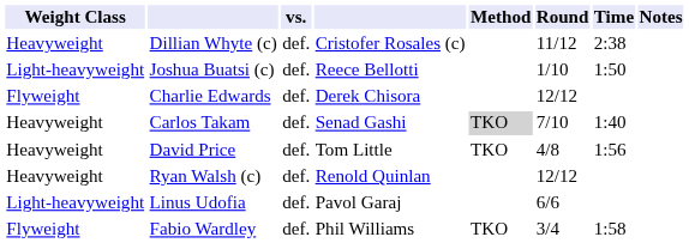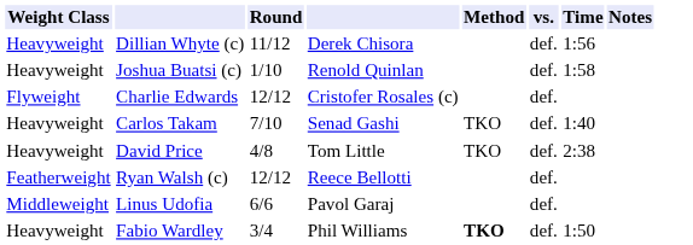 <table class="toccolours" style="font-size: 85%;">
 <tr>
 <th style="background:#e6e8fa; color:#000; text-align:center;">Weight Class</th>
 <th style="background:#e6e8fa; color:#000; text-align:center;"></th>
-<th style="background:#e6e8fa; color:#000; text-align:center;">vs.</th>
+<th style="background:#e6e8fa; color:#000; text-align:center;">Round</th>
 <th style="background:#e6e8fa; color:#000; text-align:center;"></th>
 <th style="background:#e6e8fa; color:#000; text-align:center;">Method</th>
-<th style="background:#e6e8fa; color:#000; text-align:center;">Round</th>
+<th style="background:#e6e8fa; color:#000; text-align:center;">vs.</th>
 <th style="background:#e6e8fa; color:#000; text-align:center;">Time</th>
 <th style="background:#e6e8fa; color:#000; text-align:center;">Notes</th>
 </tr>
 <tr>
 <td><a href='#'>Heavyweight</a></td>
 <td><a href='#'>Dillian Whyte</a> (c)</td>
+<td>11/12</td>
+<td><a href='#'>Derek Chisora</a></td>
+<td></td>
 <td>def.</td>
-<td><a href='#'>Cristofer Rosales</a> (c)</td>
-<td></td>
-<td>11/12</td>
-<td>2:38</td>
+<td>1:56</td>
 <td></td>
 </tr>
 <tr>
-<td><a href='#'>Light-heavyweight</a></td>
+<td>Heavyweight</td>
 <td><a href='#'>Joshua Buatsi</a> (c)</td>
+<td>1/10</td>
+<td><a href='#'>Renold Quinlan</a></td>
+<td></td>
 <td>def.</td>
-<td><a href='#'>Reece Bellotti</a></td>
-<td></td>
-<td>1/10</td>
-<td>1:50</td>
+<td>1:58</td>
 <td></td>
 </tr>
 <tr>
 <td><a href='#'>Flyweight</a></td>
 <td><a href='#'>Charlie Edwards</a></td>
+<td>12/12</td>
+<td><a href='#'>Cristofer Rosales</a> (c)</td>
+<td></td>
 <td>def.</td>
-<td><a href='#'>Derek Chisora</a></td>
-<td></td>
-<td>12/12</td>
 <td></td>
 <td></td>
 </tr>
 <tr>
 <td>Heavyweight</td>
 <td><a href='#'>Carlos Takam</a></td>
+<td>7/10</td>
+<td><a href='#'>Senad Gashi</a></td>
+<td>TKO</td>
 <td>def.</td>
-<td><a href='#'>Senad Gashi</a></td>
-<td style="background: lightgrey;">TKO</td>
-<td>7/10</td>
 <td>1:40</td>
 <td></td>
 </tr>
 <tr>
 <td>Heavyweight</td>
 <td><a href='#'>David Price</a></td>
-<td>def.</td>
+<td>4/8</td>
 <td>Tom Little</td>
 <td>TKO</td>
-<td>4/8</td>
-<td>1:56</td>
+<td>def.</td>
+<td>2:38</td>
+<td></td>
+</tr>
+<tr>
+<td><a href='#'>Featherweight</a></td>
+<td><a href='#'>Ryan Walsh</a> (c)</td>
+<td>12/12</td>
+<td><a href='#'>Reece Bellotti</a></td>
+<td></td>
+<td>def.</td>
+<td></td>
+<td></td>
+</tr>
+<tr>
+<td><a href='#'>Middleweight</a></td>
+<td><a href='#'>Linus Udofia</a></td>
+<td>6/6</td>
+<td>Pavol Garaj</td>
+<td></td>
+<td>def.</td>
+<td></td>
 <td></td>
 </tr>
 <tr>
 <td>Heavyweight</td>
-<td><a href='#'>Ryan Walsh</a> (c)</td>
+<td><a href='#'>Fabio Wardley</a></td>
+<td>3/4</td>
+<td>Phil Williams</td>
+<td><strong>TKO</strong></td>
 <td>def.</td>
-<td><a href='#'>Renold Quinlan</a></td>
-<td></td>
-<td>12/12</td>
-<td></td>
-<td></td>
-</tr>
-<tr>
-<td><a href='#'>Light-heavyweight</a></td>
-<td><a href='#'>Linus Udofia</a></td>
-<td>def.</td>
-<td>Pavol Garaj</td>
-<td></td>
-<td>6/6</td>
-<td></td>
-<td></td>
-</tr>
-<tr>
-<td><a href='#'>Flyweight</a></td>
-<td><a href='#'>Fabio Wardley</a></td>
-<td>def.</td>
-<td>Phil Williams</td>
-<td>TKO</td>
-<td>3/4</td>
-<td>1:58</td>
+<td>1:50</td>
 <td></td>
 </tr>
 </table>
